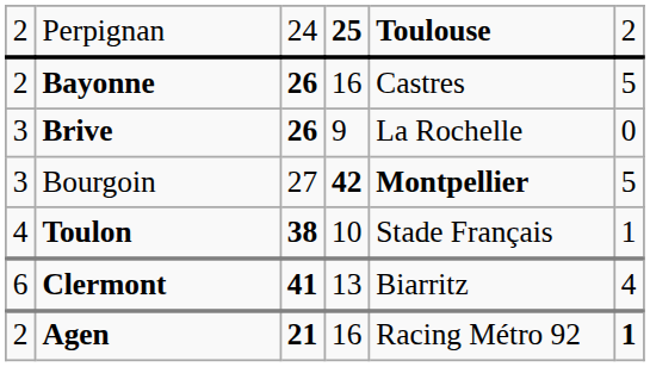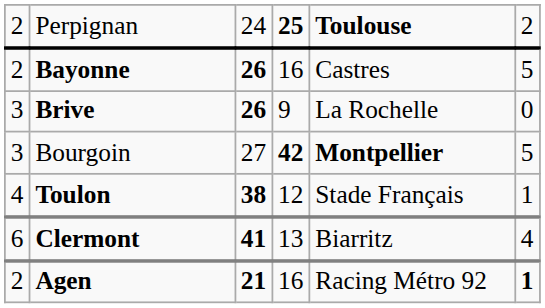 <table class="wikitable left" cellpadding="0" cellspacing="0" style="font-size:90%;">
 <tr>
 <td>2</td>
 <td width="110px">Perpignan</td>
 <td>24</td>
 <td><strong>25</strong></td>
 <td width="110px"><strong>Toulouse</strong></td>
 <td>2</td>
 </tr>
 <tr style="border-top:2px solid black;">
 <td>2</td>
 <td><strong>Bayonne</strong></td>
 <td><strong>26</strong></td>
 <td>16</td>
 <td>Castres</td>
 <td>5</td>
 </tr>
 <tr>
 <td>3</td>
 <td><strong>Brive</strong></td>
 <td><strong>26</strong></td>
 <td>9</td>
 <td>La Rochelle</td>
 <td>0</td>
 </tr>
 <tr>
 <td>3</td>
 <td>Bourgoin</td>
 <td>27</td>
 <td><strong>42</strong></td>
 <td><strong>Montpellier</strong></td>
 <td>5</td>
 </tr>
 <tr>
 <td>4</td>
 <td><strong>Toulon</strong></td>
 <td><strong>38</strong></td>
-<td>10</td>
+<td>12</td>
 <td>Stade Français</td>
 <td>1</td>
 </tr>
 <tr style="border-top:2px solid grey;">
 <td>6</td>
 <td><strong>Clermont</strong></td>
 <td><strong>41</strong></td>
 <td>13</td>
 <td>Biarritz</td>
 <td>4</td>
 </tr>
 <tr style="border-top:2px solid grey;">
 <td>2</td>
 <td><strong>Agen</strong></td>
 <td><strong>21</strong></td>
 <td>16</td>
 <td>Racing Métro 92</td>
 <td><strong>1</strong></td>
 </tr>
 </table>
